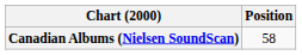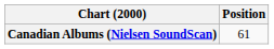 <table class="wikitable plainrowheaders" style="text-align:center">
 <tr>
 <th scope="col">Chart (2000)</th>
 <th scope="col">Position</th>
 </tr>
 <tr>
 <th scope="row">Canadian Albums (<a href='#'>Nielsen SoundScan</a>)</th>
-<td>58</td>
+<td>61</td>
 </tr>
 </table>
